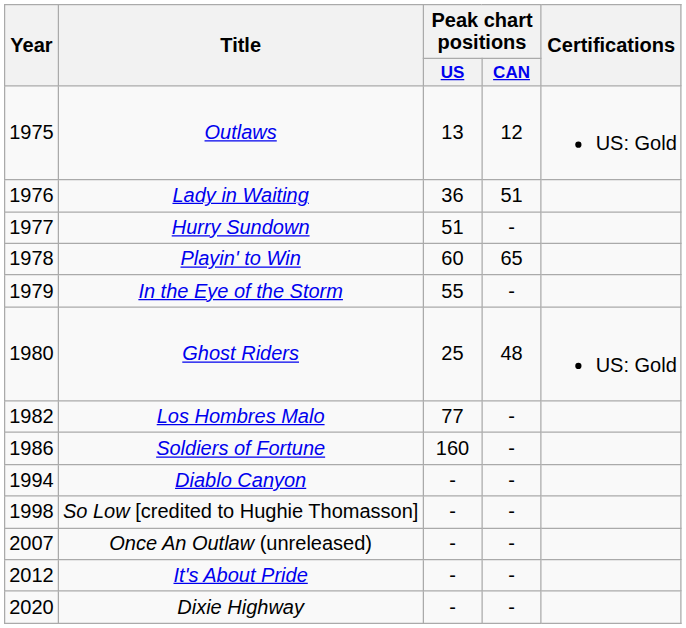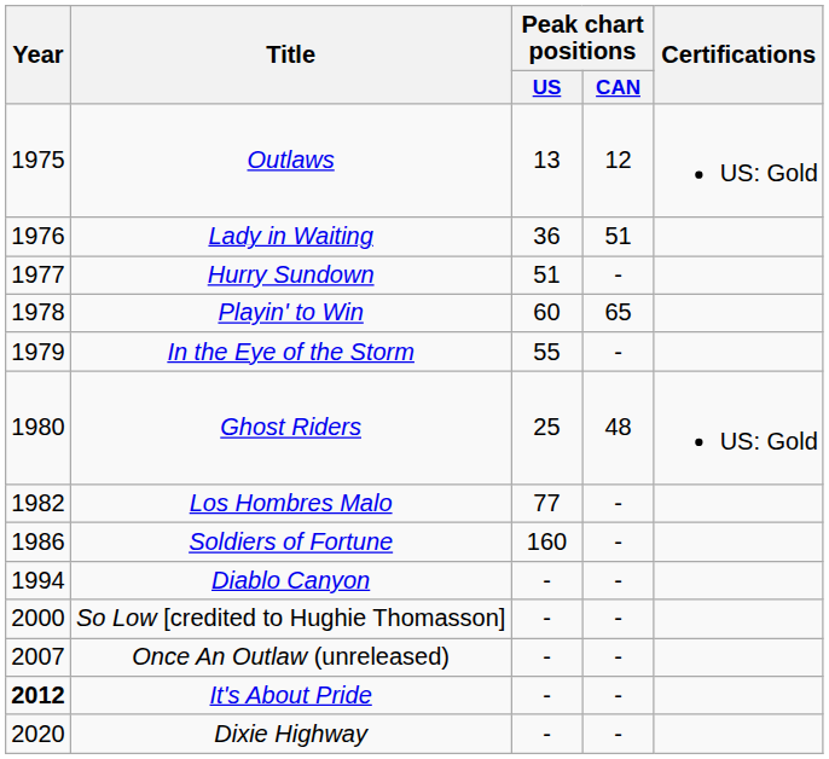 <table class="wikitable plainrowheaders" style="text-align:center;">
 <tr>
 <th scope="col" rowspan="2">Year</th>
 <th scope="col" rowspan="2">Title</th>
 <th scope="col" colspan="2">Peak chart positions</th>
 <th rowspan="2">Certifications</th>
 </tr>
 <tr>
 <th style="width:3em;font-size:85%"><a href='#'>US</a><br></th>
 <th style="width:3em;font-size:85%"><a href='#'>CAN</a><br></th>
 </tr>
 <tr>
 <td>1975</td>
 <td><em><a href='#'>Outlaws</a></em></td>
 <td>13</td>
 <td>12</td>
 <td><br><ul><li>US: Gold</li></ul></td>
 </tr>
 <tr>
 <td>1976</td>
 <td><em><a href='#'>Lady in Waiting</a></em></td>
 <td>36</td>
 <td>51</td>
 <td></td>
 </tr>
 <tr>
 <td>1977</td>
 <td><em><a href='#'>Hurry Sundown</a></em></td>
 <td>51</td>
 <td>-</td>
 <td></td>
 </tr>
 <tr>
 <td>1978</td>
 <td><em><a href='#'>Playin' to Win</a></em></td>
 <td>60</td>
 <td>65</td>
 <td></td>
 </tr>
 <tr>
 <td>1979</td>
 <td><em><a href='#'>In the Eye of the Storm</a></em></td>
 <td>55</td>
 <td>-</td>
 <td></td>
 </tr>
 <tr>
 <td>1980</td>
 <td><em><a href='#'>Ghost Riders</a></em></td>
 <td>25</td>
 <td>48</td>
 <td><br><ul><li>US: Gold</li></ul></td>
 </tr>
 <tr>
 <td>1982</td>
 <td><em><a href='#'>Los Hombres Malo</a></em></td>
 <td>77</td>
 <td>-</td>
 <td></td>
 </tr>
 <tr>
 <td>1986</td>
 <td><em><a href='#'>Soldiers of Fortune</a></em></td>
 <td>160</td>
 <td>-</td>
 <td></td>
 </tr>
 <tr>
 <td>1994</td>
 <td><em><a href='#'>Diablo Canyon</a></em></td>
 <td>-</td>
 <td>-</td>
 <td></td>
 </tr>
 <tr>
-<td>1998</td>
+<td>2000</td>
 <td><em>So Low</em> [credited to Hughie Thomasson]</td>
 <td>-</td>
 <td>-</td>
 <td></td>
 </tr>
 <tr>
 <td>2007</td>
 <td><em>Once An Outlaw</em> (unreleased)</td>
 <td>-</td>
 <td>-</td>
 <td></td>
 </tr>
 <tr>
-<td>2012</td>
+<td><strong>2012</strong></td>
 <td><em><a href='#'>It's About Pride</a></em></td>
 <td>-</td>
 <td>-</td>
 <td></td>
 </tr>
 <tr>
 <td>2020</td>
 <td><em>Dixie Highway</em></td>
 <td>-</td>
 <td>-</td>
 <td></td>
 </tr>
 </table>
